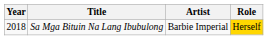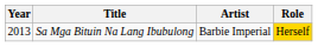 <table class="wikitable sortable">
 <tr>
 <th>Year</th>
 <th>Title</th>
 <th>Artist</th>
 <th>Role</th>
 </tr>
 <tr>
-<td>2018</td>
+<td>2013</td>
 <td><em>Sa Mga Bituin Na Lang Ibubulong</em></td>
 <td>Barbie Imperial</td>
 <td style="background: gold;">Herself</td>
 </tr>
 </table>
